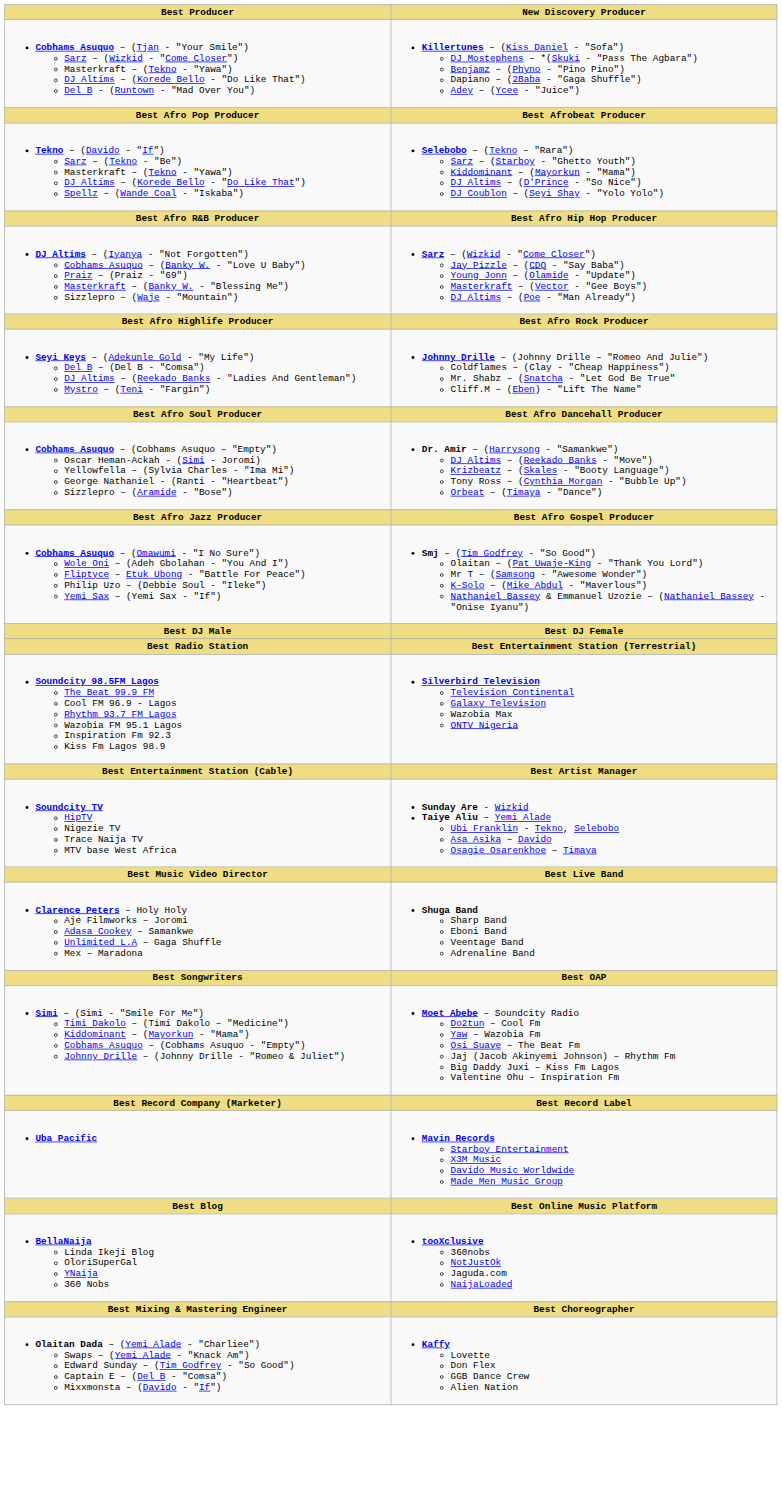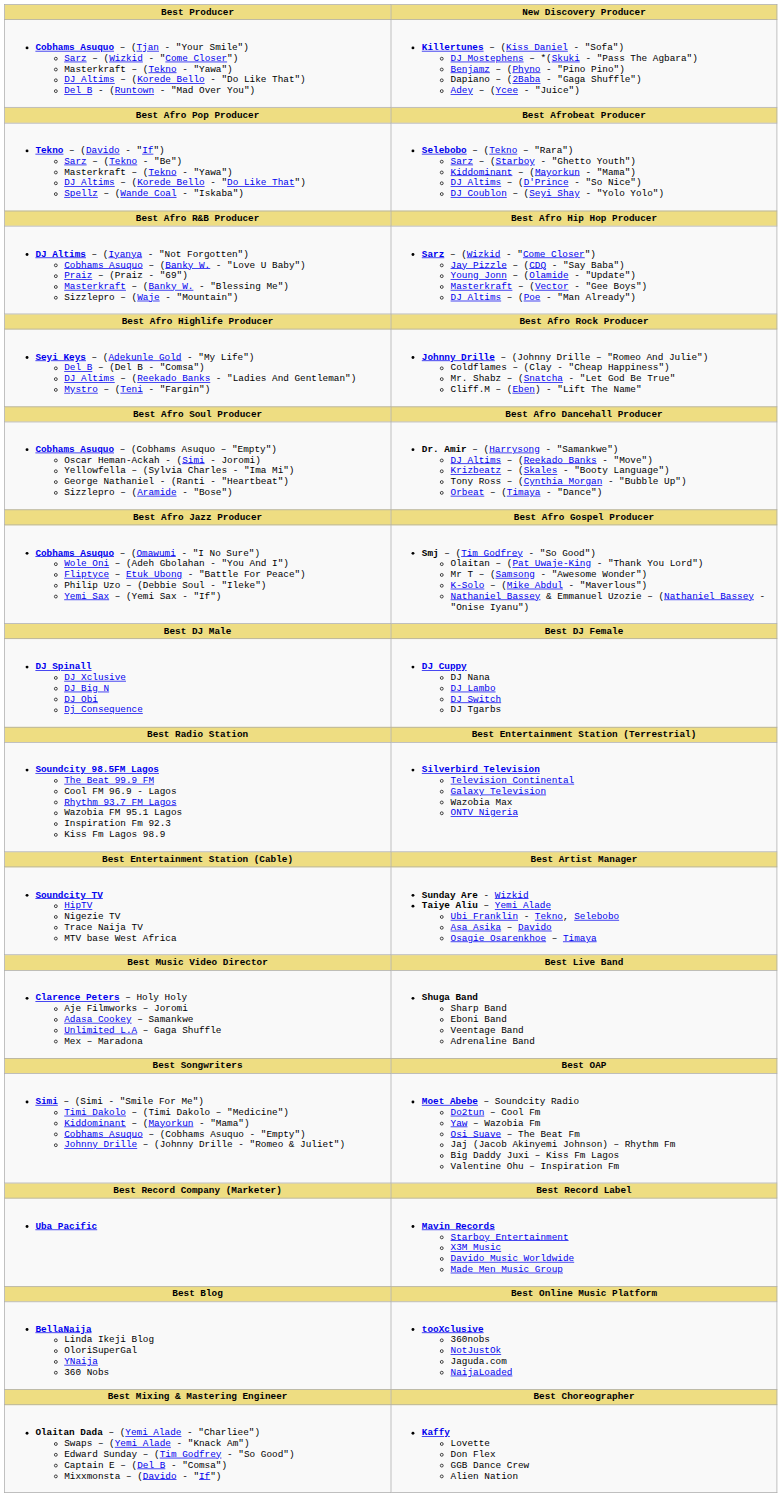 <table class=wikitable width="85%">
 <tr>
 <th style="background:#EEDD82;" ! width="50%">Best Producer</th>
 <th style="background:#EEDD82;" ! width="50%">New Discovery Producer</th>
 </tr>
 <tr>
 <td valign="top"><br><ul><li><strong><a href='#'>Cobhams Asuquo</a></strong> – (<a href='#'>Tjan</a> - "Your Smile")<ul><li><a href='#'>Sarz</a> – (<a href='#'>Wizkid</a> - "<a href='#'>Come Closer</a>")</li><li>Masterkraft – (<a href='#'>Tekno</a> - "Yawa")</li><li><a href='#'>DJ Altims</a> – (<a href='#'>Korede Bello</a> - "Do Like That")</li><li><a href='#'>Del B</a> - (<a href='#'>Runtown</a> - "Mad Over You")</li></ul></li></ul></td>
 <td valign="top"><br><ul><li><strong><a href='#'>Killertunes</a></strong> – (<a href='#'>Kiss Daniel</a> - "Sofa")<ul><li><a href='#'>DJ Mostephens</a> – *(<a href='#'>Skuki</a> - "Pass The Agbara")</li><li><a href='#'>Benjamz</a> – (<a href='#'>Phyno</a> - "Pino Pino")</li><li>Dapiano – (<a href='#'>2Baba</a> - "Gaga Shuffle")</li><li><a href='#'>Adey</a> – (<a href='#'>Ycee</a> - "Juice")</li></ul></li></ul></td>
 </tr>
 <tr>
 <th style="background:#EEDD82;" ! width="50%">Best Afro Pop Producer</th>
 <th style="background:#EEDD82;" ! width="50%">Best Afrobeat Producer</th>
 </tr>
 <tr>
 <td valign="top"><br><ul><li><strong><a href='#'>Tekno</a></strong> – (<a href='#'>Davido</a> - "<a href='#'>If</a>")<ul><li><a href='#'>Sarz</a> – (<a href='#'>Tekno</a> - "Be")</li><li>Masterkraft – (<a href='#'>Tekno</a> - "Yawa")</li><li><a href='#'>DJ Altims</a> – (<a href='#'>Korede Bello</a> - "<a href='#'>Do Like That</a>")</li><li><a href='#'>Spellz</a> – (<a href='#'>Wande Coal</a> - "Iskaba")</li></ul></li></ul></td>
 <td valign="top"><br><ul><li><strong><a href='#'>Selebobo</a></strong> – (<a href='#'>Tekno</a> – "Rara")<ul><li><a href='#'>Sarz</a> – (<a href='#'>Starboy</a> - "Ghetto Youth")</li><li><a href='#'>Kiddominant</a> – (<a href='#'>Mayorkun</a> - "Mama")</li><li><a href='#'>DJ Altims</a> – (<a href='#'>D'Prince</a> - "So Nice")</li><li><a href='#'>DJ Coublon</a> – (<a href='#'>Seyi Shay</a> - "Yolo Yolo")</li></ul></li></ul></td>
 </tr>
 <tr>
 <th style="background:#EEDD82;" ! width="50%">Best Afro R&B Producer</th>
 <th style="background:#EEDD82;" ! width="50%">Best Afro Hip Hop Producer</th>
 </tr>
 <tr>
 <td valign="top"><br><ul><li><strong><a href='#'>DJ Altims</a></strong> – (<a href='#'>Iyanya</a> - "Not Forgotten")<ul><li><a href='#'>Cobhams Asuquo</a> – (<a href='#'>Banky W.</a> - "Love U Baby")</li><li><a href='#'>Praiz</a> – (Praiz - "69")</li><li><a href='#'>Masterkraft</a> – (<a href='#'>Banky W.</a> - "Blessing Me")</li><li>Sizzlepro – (<a href='#'>Waje</a> - "Mountain")</li></ul></li></ul></td>
 <td valign="top"><br><ul><li><strong><a href='#'>Sarz</a></strong> – (<a href='#'>Wizkid</a> - "<a href='#'>Come Closer</a>")<ul><li><a href='#'>Jay Pizzle</a> – (<a href='#'>CDQ</a> - "Say Baba")</li><li><a href='#'>Young Jonn</a> – (<a href='#'>Olamide</a> - "Update")</li><li><a href='#'>Masterkraft</a> – (<a href='#'>Vector</a> - "Gee Boys")</li><li><a href='#'>DJ Altims</a> – (<a href='#'>Poe</a> - "Man Already")</li></ul></li></ul></td>
 </tr>
 <tr>
 <th style="background:#EEDD82;" ! width="50%">Best Afro Highlife Producer</th>
 <th style="background:#EEDD82;" ! width="50%">Best Afro Rock Producer</th>
 </tr>
 <tr>
 <td valign="top"><br><ul><li><strong><a href='#'>Seyi Keys</a></strong> – (<a href='#'>Adekunle Gold</a> - "My Life")<ul><li><a href='#'>Del B</a> – (Del B - "Comsa")</li><li><a href='#'>DJ Altims</a> – (<a href='#'>Reekado Banks</a> - "Ladies And Gentleman")</li><li><a href='#'>Mystro</a> – (<a href='#'>Teni</a> - "Fargin")</li></ul></li></ul></td>
 <td valign="top"><br><ul><li><strong><a href='#'>Johnny Drille</a></strong> – (Johnny Drille – "Romeo And Julie")<ul><li>Coldflames – (Clay - "Cheap Happiness")</li><li>Mr. Shabz – (<a href='#'>Snatcha</a> - "Let God Be True"</li><li>Cliff.M – (<a href='#'>Eben</a>) - "Lift The Name"</li></ul></li></ul></td>
 </tr>
 <tr>
 <th style="background:#EEDD82;" ! width="50%">Best Afro Soul Producer</th>
 <th style="background:#EEDD82;" ! width="50%">Best Afro Dancehall Producer</th>
 </tr>
 <tr>
 <td valign="top"><br><ul><li><strong><a href='#'>Cobhams Asuquo</a></strong> – (Cobhams Asuquo – "Empty")<ul><li>Oscar Heman-Ackah - (<a href='#'>Simi</a> - Joromi)</li><li>Yellowfella – (Sylvia Charles - "Ima Mi")</li><li>George Nathaniel - (Ranti - "Heartbeat")</li><li>Sizzlepro – (<a href='#'>Aramide</a> - "Bose")</li></ul></li></ul></td>
 <td valign="top"><br><ul><li><strong>Dr. Amir</strong> – (<a href='#'>Harrysong</a> - "Samankwe")<ul><li><a href='#'>DJ Altims</a> – (<a href='#'>Reekado Banks</a> - "Move")</li><li><a href='#'>Krizbeatz</a> – (<a href='#'>Skales</a> - "Booty Language")</li><li>Tony Ross – (<a href='#'>Cynthia Morgan</a> - "Bubble Up")</li><li><a href='#'>Orbeat</a> – (<a href='#'>Timaya</a> - "Dance")</li></ul></li></ul></td>
 </tr>
 <tr>
 <th style="background:#EEDD82;" ! width="50%">Best Afro Jazz Producer</th>
 <th style="background:#EEDD82;" ! width="50%">Best Afro Gospel Producer</th>
 </tr>
 <tr>
 <td valign="top"><br><ul><li><strong><a href='#'>Cobhams Asuquo</a></strong> – (<a href='#'>Omawumi</a> - "I No Sure")<ul><li><a href='#'>Wole Oni</a> – (Adeh Gbolahan - "You And I")</li><li><a href='#'>Fliptyce</a> – <a href='#'>Etuk Ubong</a> - "Battle For Peace")</li><li>Philip Uzo – (Debbie Soul - "Ileke")</li><li><a href='#'>Yemi Sax</a> – (Yemi Sax - "If")</li></ul></li></ul></td>
 <td valign="top"><br><ul><li><strong>Smj</strong> – (<a href='#'>Tim Godfrey</a> - "So Good")<ul><li>Olaitan – (<a href='#'>Pat Uwaje-King</a> - "Thank You Lord")</li><li>Mr T – (<a href='#'>Samsong</a> - "Awesome Wonder")</li><li><a href='#'>K-Solo</a> – (<a href='#'>Mike Abdul</a> - "Maverlous")</li><li><a href='#'>Nathaniel Bassey</a> & Emmanuel Uzozie – (<a href='#'>Nathaniel Bassey</a> - "Onise Iyanu")</li></ul></li></ul></td>
 </tr>
 <tr>
 <th style="background:#EEDD82;" ! width="50%">Best DJ Male</th>
 <th style="background:#EEDD82;" ! width="50%">Best DJ Female</th>
+</tr>
+<tr>
+<td valign="top"><br><ul><li><strong><a href='#'>DJ Spinall</a></strong><ul><li><a href='#'>DJ Xclusive</a></li><li><a href='#'>DJ Big N</a></li><li><a href='#'>DJ Obi</a></li><li><a href='#'>Dj Consequence</a></li></ul></li></ul></td>
+<td valign="top"><br><ul><li><strong><a href='#'>DJ Cuppy</a></strong><ul><li>DJ Nana</li><li><a href='#'>DJ Lambo</a></li><li><a href='#'>DJ Switch</a></li><li>DJ Tgarbs</li></ul></li></ul></td>
 </tr>
 <tr>
 <th style="background:#EEDD82;" ! width="50%">Best Radio Station</th>
 <th style="background:#EEDD82;" ! width="50%">Best Entertainment Station (Terrestrial)</th>
 </tr>
 <tr>
 <td valign="top"><br><ul><li><strong><a href='#'>Soundcity 98.5FM Lagos</a></strong><ul><li><a href='#'>The Beat 99.9 FM</a></li><li>Cool FM 96.9 - Lagos</li><li><a href='#'>Rhythm 93.7 FM Lagos</a></li><li>Wazobia FM 95.1 Lagos</li><li>Inspiration Fm 92.3</li><li>Kiss Fm Lagos 98.9</li></ul></li></ul></td>
 <td valign="top"><br><ul><li><strong><a href='#'>Silverbird Television</a></strong><ul><li><a href='#'>Television Continental</a></li><li><a href='#'>Galaxy Television</a></li><li>Wazobia Max</li><li><a href='#'>ONTV Nigeria</a></li></ul></li></ul></td>
 </tr>
 <tr>
 <th style="background:#EEDD82;" ! width="50%">Best Entertainment Station (Cable)</th>
 <th style="background:#EEDD82;" ! width="50%">Best Artist Manager</th>
 </tr>
 <tr>
 <td valign="top"><br><ul><li><strong><a href='#'>Soundcity TV</a></strong><ul><li><a href='#'>HipTV</a></li><li>Nigezie TV</li><li>Trace Naija TV</li><li>MTV base West Africa</li></ul></li></ul></td>
 <td valign="top"><br><ul><li><strong>Sunday Are</strong> - <a href='#'>Wizkid</a></li><li><strong>Taiye Aliu</strong> – <a href='#'>Yemi Alade</a><ul><li><a href='#'>Ubi Franklin</a> - <a href='#'>Tekno</a>, <a href='#'>Selebobo</a></li><li><a href='#'>Asa Asika</a> – <a href='#'>Davido</a></li><li><a href='#'>Osagie Osarenkhoe</a> – <a href='#'>Timaya</a></li></ul></li></ul></td>
 </tr>
 <tr>
 <th style="background:#EEDD82;" ! width="50%">Best Music Video Director</th>
 <th style="background:#EEDD82;" ! width="50%">Best Live Band</th>
 </tr>
 <tr>
 <td valign="top"><br><ul><li><strong><a href='#'>Clarence Peters</a></strong> – Holy Holy<ul><li>Aje Filmworks – Joromi</li><li><a href='#'>Adasa Cookey</a> – Samankwe</li><li><a href='#'>Unlimited L.A</a> – Gaga Shuffle</li><li>Mex – Maradona</li></ul></li></ul></td>
 <td valign="top"><br><ul><li><strong>Shuga Band</strong><ul><li>Sharp Band</li><li>Eboni Band</li><li>Veentage Band</li><li>Adrenaline Band</li></ul></li></ul></td>
 </tr>
 <tr>
 <th style="background:#EEDD82;" ! width="50%">Best Songwriters</th>
 <th style="background:#EEDD82;" ! width="50%">Best OAP</th>
 </tr>
 <tr>
 <td valign="top"><br><ul><li><strong><a href='#'>Simi</a></strong> – (Simi - "Smile For Me")<ul><li><a href='#'>Timi Dakolo</a> – (Timi Dakolo – "Medicine")</li><li><a href='#'>Kiddominant</a> – (<a href='#'>Mayorkun</a> - "Mama")</li><li><a href='#'>Cobhams Asuquo</a> – (Cobhams Asuquo - "Empty")</li><li><a href='#'>Johnny Drille</a> – (Johnny Drille - "Romeo & Juliet")</li></ul></li></ul></td>
 <td valign="top"><br><ul><li><strong><a href='#'>Moet Abebe</a></strong> – Soundcity Radio<ul><li><a href='#'>Do2tun</a> – Cool Fm</li><li><a href='#'>Yaw</a> – Wazobia Fm</li><li><a href='#'>Osi Suave</a> – The Beat Fm</li><li>Jaj (Jacob Akinyemi Johnson) – Rhythm Fm</li><li>Big Daddy Juxi – Kiss Fm Lagos</li><li>Valentine Ohu – Inspiration Fm</li></ul></li></ul></td>
 </tr>
 <tr>
 <th style="background:#EEDD82;" ! width="50%">Best Record Company (Marketer)</th>
 <th style="background:#EEDD82;" ! width="50%">Best Record Label</th>
 </tr>
 <tr>
 <td valign="top"><br><ul><li><strong><a href='#'>Uba Pacific</a></strong></li></ul></td>
 <td valign="top"><br><ul><li><strong><a href='#'>Mavin Records</a></strong><ul><li><a href='#'>Starboy Entertainment</a></li><li><a href='#'>X3M Music</a></li><li><a href='#'>Davido Music Worldwide</a></li><li><a href='#'>Made Men Music Group</a></li></ul></li></ul></td>
 </tr>
 <tr>
 <th style="background:#EEDD82;" ! width="50%">Best Blog</th>
 <th style="background:#EEDD82;" ! width="50%">Best Online Music Platform</th>
 </tr>
 <tr>
 <td valign="top"><br><ul><li><strong><a href='#'>BellaNaija</a></strong><ul><li>Linda Ikeji Blog</li><li>OloriSuperGal</li><li><a href='#'>YNaija</a></li><li>360 Nobs</li></ul></li></ul></td>
 <td valign="top"><br><ul><li><strong><a href='#'>tooXclusive</a></strong><ul><li>360nobs</li><li><a href='#'>NotJustOk</a></li><li>Jaguda.com</li><li><a href='#'>NaijaLoaded</a></li></ul></li></ul></td>
 </tr>
 <tr>
 <th style="background:#EEDD82;" ! width="50%">Best Mixing & Mastering Engineer</th>
 <th style="background:#EEDD82;" ! width="50%">Best Choreographer</th>
 </tr>
 <tr>
 <td valign="top"><br><ul><li><strong>Olaitan Dada</strong> – (<a href='#'>Yemi Alade</a> - "Charliee")<ul><li>Swaps – (<a href='#'>Yemi Alade</a> - "Knack Am")</li><li>Edward Sunday – (<a href='#'>Tim Godfrey</a> - "So Good")</li><li>Captain E – (<a href='#'>Del B</a> - "Comsa")</li><li>Mixxmonsta – (<a href='#'>Davido</a> - "<a href='#'>If</a>")</li></ul></li></ul></td>
 <td valign="top"><br><ul><li><strong><a href='#'>Kaffy</a></strong><ul><li>Lovette</li><li>Don Flex</li><li>GGB Dance Crew</li><li>Alien Nation</li></ul></li></ul></td>
 </tr>
 </table>
